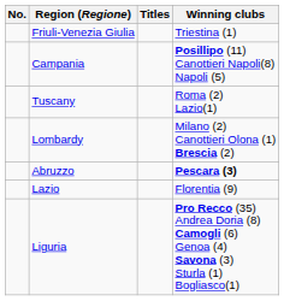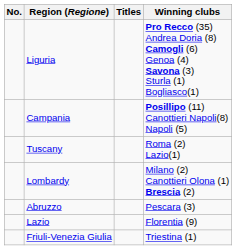 <table class="wikitable">
 <tr>
 <th>No.</th>
 <th>Region (<em>Regione</em>)</th>
 <th>Titles</th>
 <th>Winning clubs</th>
 </tr>
 <tr>
 <td></td>
-<td><a href='#'>Friuli-Venezia Giulia</a></td>
+<td><a href='#'>Liguria</a></td>
 <td></td>
-<td><a href='#'>Triestina</a> (1)</td>
+<td><strong><a href='#'>Pro Recco</a></strong> (35)<br><a href='#'>Andrea Doria</a> (8)<br><strong><a href='#'>Camogli</a></strong> (6)<br><a href='#'>Genoa</a> (4)<br><strong><a href='#'>Savona</a></strong> (3)<br><a href='#'>Sturla</a> (1)<br> <a href='#'>Bogliasco</a>(1)</td>
 </tr>
 <tr>
 <td></td>
 <td><a href='#'>Campania</a></td>
 <td></td>
 <td><strong><a href='#'>Posillipo</a></strong> (11)<br><a href='#'>Canottieri Napoli</a>(8)<br><a href='#'>Napoli</a> (5)</td>
 </tr>
 <tr>
 <td></td>
 <td><a href='#'>Tuscany</a></td>
 <td></td>
 <td><a href='#'>Roma</a> (2)<br><a href='#'>Lazio</a>(1)</td>
 </tr>
 <tr>
 <td></td>
 <td><a href='#'>Lombardy</a></td>
 <td></td>
 <td><a href='#'>Milano</a> (2)<br><a href='#'>Canottieri Olona</a> (1)<br><strong><a href='#'>Brescia</a></strong> (2)</td>
 </tr>
 <tr>
 <td></td>
 <td><a href='#'>Abruzzo</a></td>
 <td></td>
-<td><strong><a href='#'>Pescara</a> (3)</strong></td>
+<td><a href='#'>Pescara</a> (3)</td>
 </tr>
 <tr>
 <td></td>
 <td><a href='#'>Lazio</a></td>
 <td></td>
 <td><a href='#'>Florentia</a> (9)</td>
 </tr>
 <tr>
 <td></td>
-<td><a href='#'>Liguria</a></td>
+<td><a href='#'>Friuli-Venezia Giulia</a></td>
 <td></td>
-<td><strong><a href='#'>Pro Recco</a></strong> (35)<br><a href='#'>Andrea Doria</a> (8)<br><strong><a href='#'>Camogli</a></strong> (6)<br><a href='#'>Genoa</a> (4)<br><strong><a href='#'>Savona</a></strong> (3)<br><a href='#'>Sturla</a> (1)<br> <a href='#'>Bogliasco</a>(1)</td>
+<td><a href='#'>Triestina</a> (1)</td>
 </tr>
 </table>
